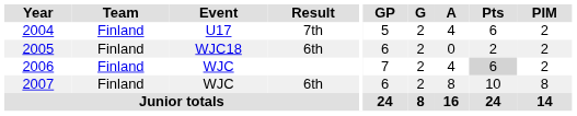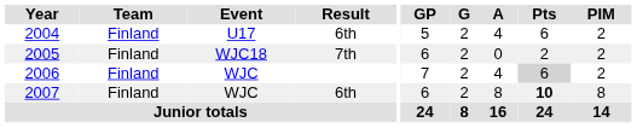 <table border="0" cellpadding="1" cellspacing="0" ID="Table3" style="text-align:center; width:40em">
 <tr ALIGN="center" bgcolor="#e0e0e0">
 <th>Year</th>
 <th>Team</th>
 <th>Event</th>
 <th>Result</th>
 <th rowspan="99" bgcolor="#ffffff"></th>
 <th>GP</th>
 <th>G</th>
 <th>A</th>
 <th>Pts</th>
 <th>PIM</th>
 </tr>
 <tr>
 <td><a href='#'>2004</a></td>
 <td><a href='#'>Finland</a></td>
 <td><a href='#'>U17</a></td>
-<td>7th</td>
+<td>6th</td>
 <td>5</td>
 <td>2</td>
 <td>4</td>
 <td>6</td>
 <td>2</td>
 </tr>
 <tr bgcolor="#f0f0f0">
 <td><a href='#'>2005</a></td>
 <td>Finland</td>
 <td><a href='#'>WJC18</a></td>
-<td>6th</td>
+<td>7th</td>
 <td>6</td>
 <td>2</td>
 <td>0</td>
 <td>2</td>
 <td>2</td>
 </tr>
 <tr>
 <td><a href='#'>2006</a></td>
 <td><a href='#'>Finland</a></td>
 <td><a href='#'>WJC</a></td>
 <td></td>
 <td>7</td>
 <td>2</td>
 <td>4</td>
 <td style="background: lightgrey;">6</td>
 <td>2</td>
 </tr>
 <tr bgcolor="#f0f0f0">
 <td><a href='#'>2007</a></td>
 <td>Finland</td>
 <td>WJC</td>
 <td>6th</td>
 <td>6</td>
 <td>2</td>
 <td>8</td>
-<td>10</td>
+<td><strong>10</strong></td>
 <td>8</td>
 </tr>
 <tr bgcolor="#e0e0e0">
 <th colspan="4">Junior totals</th>
 <th>24</th>
 <th>8</th>
 <th>16</th>
 <th>24</th>
 <th>14</th>
 </tr>
 </table>
